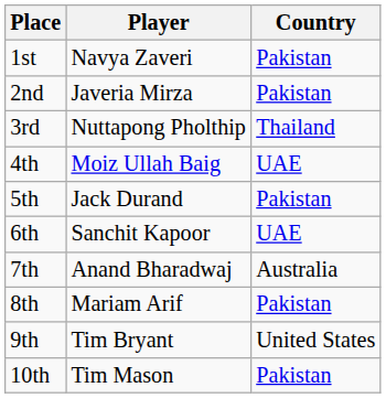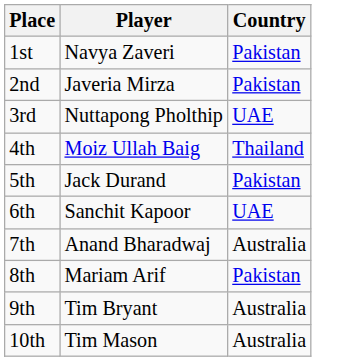 <table class="wikitable">
 <tr>
 <th>Place</th>
 <th>Player</th>
 <th>Country</th>
 </tr>
 <tr>
 <td>1st</td>
 <td>Navya Zaveri</td>
 <td><a href='#'>Pakistan</a></td>
 </tr>
 <tr>
 <td>2nd</td>
 <td>Javeria Mirza</td>
 <td><a href='#'>Pakistan</a></td>
 </tr>
 <tr>
 <td>3rd</td>
 <td>Nuttapong Pholthip</td>
-<td><a href='#'>Thailand</a></td>
+<td><a href='#'>UAE</a></td>
 </tr>
 <tr>
 <td>4th</td>
 <td><a href='#'>Moiz Ullah Baig</a></td>
-<td><a href='#'>UAE</a></td>
+<td><a href='#'>Thailand</a></td>
 </tr>
 <tr>
 <td>5th</td>
 <td>Jack Durand</td>
 <td><a href='#'>Pakistan</a></td>
 </tr>
 <tr>
 <td>6th</td>
 <td>Sanchit Kapoor</td>
 <td><a href='#'>UAE</a></td>
 </tr>
 <tr>
 <td>7th</td>
 <td>Anand Bharadwaj</td>
 <td>Australia</td>
 </tr>
 <tr>
 <td>8th</td>
 <td>Mariam Arif</td>
 <td><a href='#'>Pakistan</a></td>
 </tr>
 <tr>
 <td>9th</td>
 <td>Tim Bryant</td>
-<td>United States</td>
+<td>Australia</td>
 </tr>
 <tr>
 <td>10th</td>
 <td>Tim Mason</td>
-<td><a href='#'>Pakistan</a></td>
+<td>Australia</td>
 </tr>
 </table>
